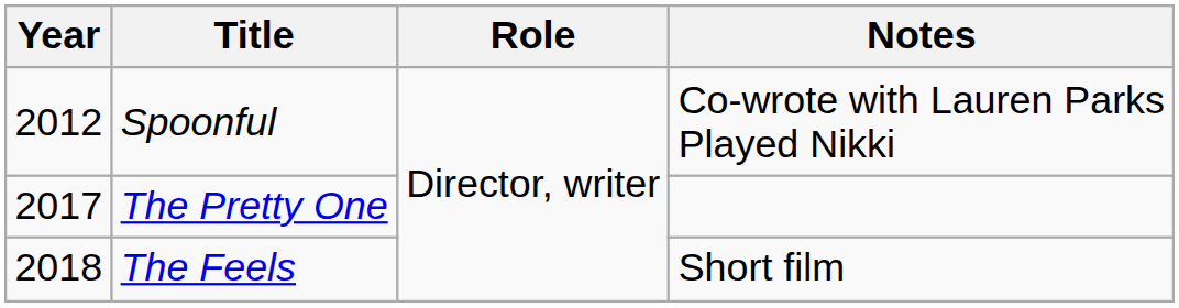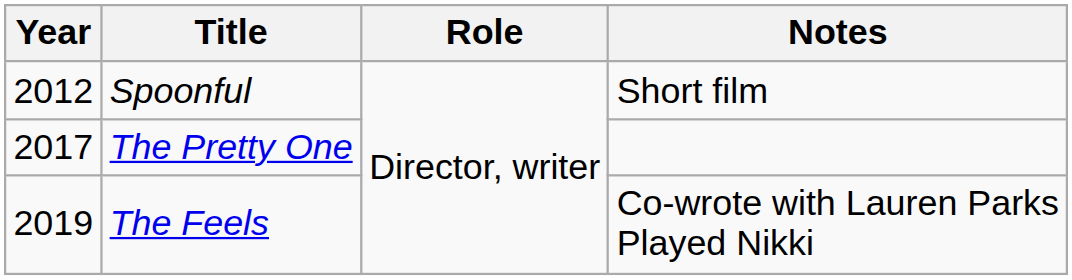 <table class="wikitable sortable">
 <tr>
 <th>Year</th>
 <th>Title</th>
 <th>Role</th>
 <th>Notes</th>
 </tr>
 <tr>
 <td>2012</td>
 <td><em>Spoonful</em></td>
 <td rowspan="3">Director, writer</td>
-<td>Co-wrote with Lauren Parks<br>Played Nikki</td>
+<td>Short film</td>
 </tr>
 <tr>
 <td>2017</td>
 <td><em><a href='#'>The Pretty One</a></em></td>
 <td></td>
 </tr>
 <tr>
-<td>2018</td>
+<td>2019</td>
 <td><em><a href='#'>The Feels</a></em></td>
-<td>Short film</td>
+<td>Co-wrote with Lauren Parks<br>Played Nikki</td>
 </tr>
 </table>
